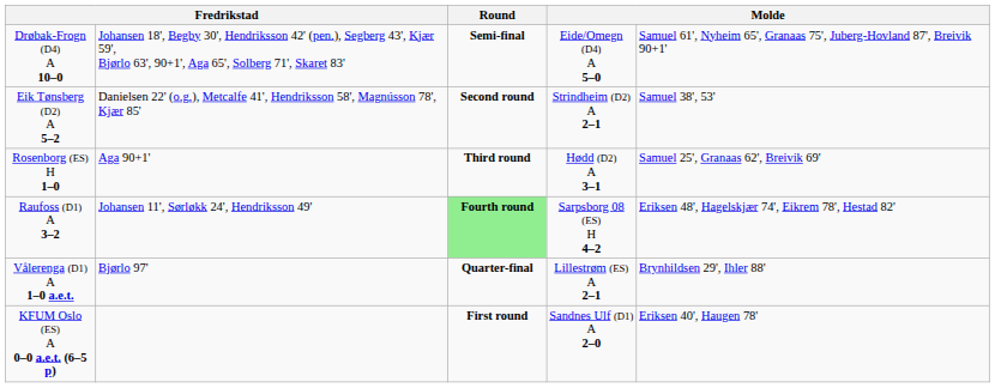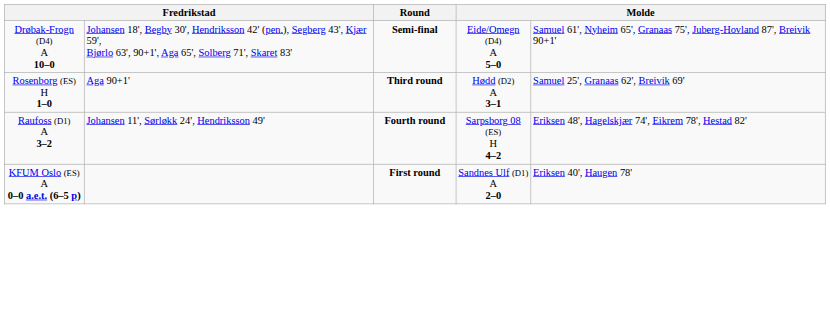 <table class=wikitable width=100% style="text-align:center">
 <tr valign=top>
 <th colspan=2 width=45%>Fredrikstad</th>
 <th width=10%>Round</th>
 <th colspan=2 width=45%>Molde</th>
 </tr>
 <tr valign=top>
 <td><a href='#'>Drøbak-Frogn</a> <small>(D4)</small><br>A<br><strong>10–0</strong></td>
 <td align=left><a href='#'>Johansen</a> 18', <a href='#'>Begby</a> 30', <a href='#'>Hendriksson</a> 42' (<a href='#'>pen.</a>), <a href='#'>Segberg</a> 43', <a href='#'>Kjær</a> 59', <br><a href='#'>Bjørlo</a> 63', 90+1', <a href='#'>Aga</a> 65', <a href='#'>Solberg</a> 71', <a href='#'>Skaret</a> 83'</td>
 <td><strong>Semi-final</strong></td>
 <td><a href='#'>Eide/Omegn</a> <small>(D4)</small><br>A<br><strong>5–0</strong></td>
 <td align=left><a href='#'>Samuel</a> 61', <a href='#'>Nyheim</a> 65', <a href='#'>Granaas</a> 75', <a href='#'>Juberg-Hovland</a> 87', <a href='#'>Breivik</a> 90+1'</td>
 </tr>
 <tr valign=top>
-<td><a href='#'>Eik Tønsberg</a> <small>(D2)</small><br>A<br><strong>5–2</strong></td>
-<td align=left>Danielsen 22' (<a href='#'>o.g.</a>), <a href='#'>Metcalfe</a> 41', <a href='#'>Hendriksson</a> 58', <a href='#'>Magnússon</a> 78', <a href='#'>Kjær</a> 85'</td>
-<td><strong>Second round</strong></td>
-<td><a href='#'>Strindheim</a> <small>(D2)</small><br>A<br><strong>2–1</strong></td>
-<td align=left><a href='#'>Samuel</a> 38', 53'</td>
-</tr>
-<tr valign=top>
 <td><a href='#'>Rosenborg</a> <small>(ES)</small><br>H<br><strong>1–0</strong></td>
 <td align=left><a href='#'>Aga</a> 90+1'</td>
 <td><strong>Third round</strong></td>
 <td><a href='#'>Hødd</a> <small>(D2)</small><br>A<br><strong>3–1</strong></td>
 <td align=left><a href='#'>Samuel</a> 25', <a href='#'>Granaas</a> 62', <a href='#'>Breivik</a> 69'</td>
 </tr>
 <tr valign=top>
 <td><a href='#'>Raufoss</a> <small>(D1)</small><br>A<br><strong>3–2</strong></td>
 <td align=left><a href='#'>Johansen</a> 11', <a href='#'>Sørløkk</a> 24', <a href='#'>Hendriksson</a> 49'</td>
-<td style="background: lightgreen;"><strong>Fourth round</strong></td>
+<td><strong>Fourth round</strong></td>
 <td><a href='#'>Sarpsborg 08</a> <small>(ES)</small><br>H<br><strong>4–2</strong></td>
 <td align=left><a href='#'>Eriksen</a> 48', <a href='#'>Hagelskjær</a> 74', <a href='#'>Eikrem</a> 78', <a href='#'>Hestad</a> 82'</td>
-</tr>
-<tr valign=top>
-<td><a href='#'>Vålerenga</a> <small>(D1)</small><br>A<br><strong>1–0 <a href='#'>a.e.t.</a></strong></td>
-<td align=left><a href='#'>Bjørlo</a> 97'</td>
-<td><strong>Quarter-final</strong></td>
-<td><a href='#'>Lillestrøm</a> <small>(ES)</small><br>A<br><strong>2–1</strong></td>
-<td align=left><a href='#'>Brynhildsen</a> 29', <a href='#'>Ihler</a> 88'</td>
 </tr>
 <tr valign=top>
 <td><a href='#'>KFUM Oslo</a> <small>(ES)</small><br>A<br><strong>0–0 <a href='#'>a.e.t.</a> (6–5 <a href='#'>p</a>)</strong></td>
 <td align=left></td>
 <td><strong>First round</strong></td>
 <td><a href='#'>Sandnes Ulf</a> <small>(D1)</small><br>A<br><strong>2–0</strong></td>
 <td align=left><a href='#'>Eriksen</a> 40', <a href='#'>Haugen</a> 78'</td>
 </tr>
 </table>
